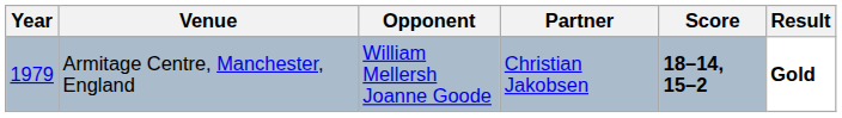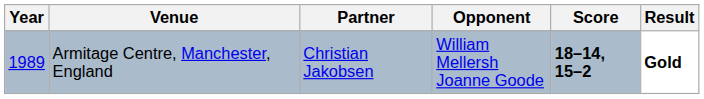 <table class="sortable wikitable" style="font-size: 90%;">
 <tr>
 <th>Year</th>
 <th>Venue</th>
+<th>Partner</th>
 <th>Opponent</th>
-<th>Partner</th>
 <th>Score</th>
 <th>Result</th>
 </tr>
 <tr style="background:#AABBCC">
-<td align="center"><a href='#'>1979</a></td>
+<td align="center"><a href='#'>1989</a></td>
 <td align="left">Armitage Centre, <a href='#'>Manchester</a>, England</td>
+<td align="left"> <a href='#'>Christian Jakobsen</a></td>
 <td align="left"> <a href='#'>William Mellersh</a><br> <a href='#'>Joanne Goode</a></td>
-<td align="left"> <a href='#'>Christian Jakobsen</a></td>
 <td align="left"><strong>18–14, 15–2</strong></td>
 <td style="text-align:left; background:white"> <strong>Gold</strong></td>
 </tr>
 </table>
